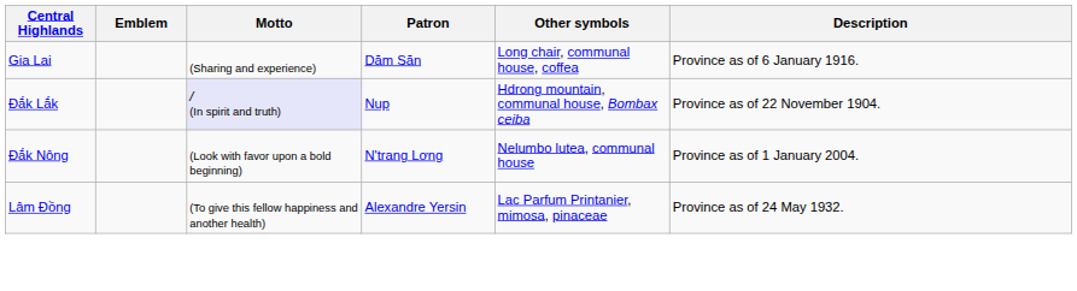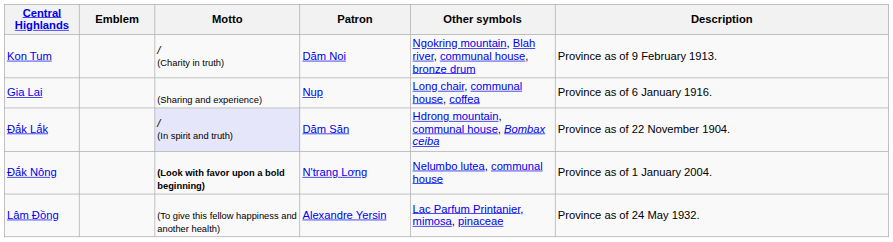 <table class="wikitable" style="width:100%">
 <tr>
 <th width="100px"><a href='#'>Central Highlands</a></th>
 <th width="100px">Emblem</th>
 <th width="200px">Motto</th>
 <th width="150px">Patron</th>
 <th width="200px">Other symbols</th>
 <th style="min-width:100px">Description</th>
 </tr>
 <tr>
+<td><a href='#'>Kon Tum</a></td>
+<td></td>
+<td> <em>/</em> <br><small>(Charity in truth)</small></td>
+<td><a href='#'>Dăm Noi</a></td>
+<td><a href='#'>Ngokring mountain</a>, <a href='#'>Blah river</a>, <a href='#'>communal house</a>, <a href='#'>bronze drum</a></td>
+<td>Province as of 9 February 1913.</td>
+</tr>
+<tr>
 <td><a href='#'>Gia Lai</a></td>
 <td></td>
 <td><br><small>(Sharing and experience)</small></td>
-<td><a href='#'>Dăm Săn</a></td>
+<td><a href='#'>Nup</a></td>
 <td><a href='#'>Long chair</a>, <a href='#'>communal house</a>, <a href='#'>coffea</a></td>
 <td>Province as of 6 January 1916.</td>
 </tr>
 <tr>
 <td><a href='#'>Đắk Lắk</a></td>
 <td></td>
 <td style="background: lavender;"> <em>/</em> <br><small>(In spirit and truth)</small></td>
-<td><a href='#'>Nup</a></td>
+<td><a href='#'>Dăm Săn</a></td>
 <td><a href='#'>Hdrong mountain</a>, <a href='#'>communal house</a>, <em><a href='#'>Bombax ceiba</a></em></td>
 <td>Province as of 22 November 1904.</td>
 </tr>
 <tr>
 <td><a href='#'>Đắk Nông</a></td>
 <td></td>
-<td><br><small>(Look with favor upon a bold beginning)</small></td>
+<td><strong><br><small>(Look with favor upon a bold beginning)</small></strong></td>
 <td><a href='#'>N'trang Lơng</a></td>
 <td><a href='#'>Nelumbo lutea</a>, <a href='#'>communal house</a></td>
 <td>Province as of 1 January 2004.</td>
 </tr>
 <tr>
 <td><a href='#'>Lâm Đồng</a></td>
 <td></td>
 <td><br><small>(To give this fellow happiness and another health)</small></td>
 <td><a href='#'>Alexandre Yersin</a></td>
 <td><a href='#'>Lac Parfum Printanier</a>, <a href='#'>mimosa</a>, <a href='#'>pinaceae</a></td>
 <td>Province as of 24 May 1932.</td>
 </tr>
 </table>
